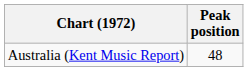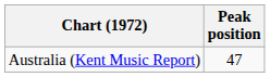 <table class="wikitable">
 <tr>
 <th>Chart (1972)</th>
 <th>Peak<br>position</th>
 </tr>
 <tr>
 <td>Australia (<a href='#'>Kent Music Report</a>)</td>
-<td style="text-align:center;">48</td>
+<td style="text-align:center;">47</td>
 </tr>
 </table>
